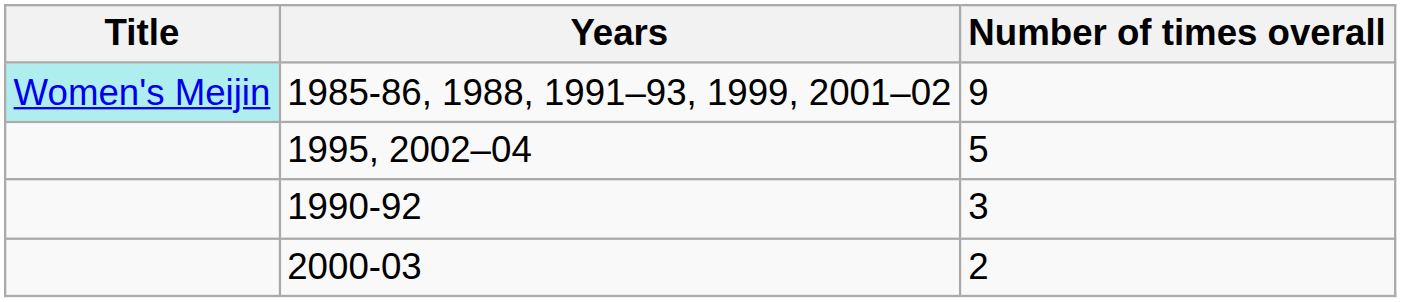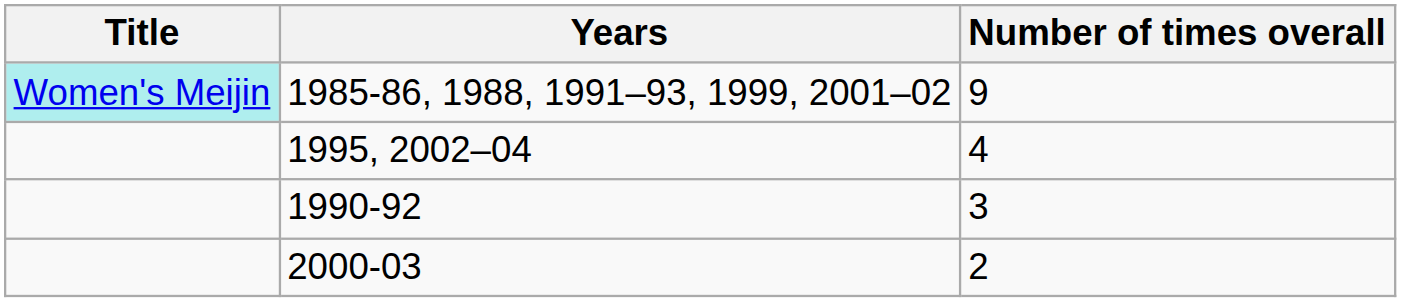 <table class="wikitable">
 <tr>
 <th>Title</th>
 <th>Years</th>
 <th>Number of times overall</th>
 </tr>
 <tr>
 <td style="background: paleturquoise;"><a href='#'>Women's Meijin</a></td>
 <td>1985-86, 1988, 1991–93, 1999, 2001–02</td>
 <td>9</td>
 </tr>
 <tr>
 <td></td>
 <td>1995, 2002–04</td>
-<td>5</td>
+<td>4</td>
 </tr>
 <tr>
 <td></td>
 <td>1990-92</td>
 <td>3</td>
 </tr>
 <tr>
 <td></td>
 <td>2000-03</td>
 <td>2</td>
 </tr>
 </table>
